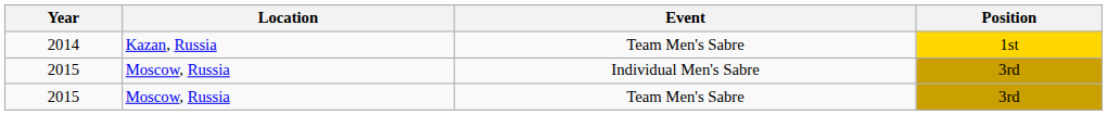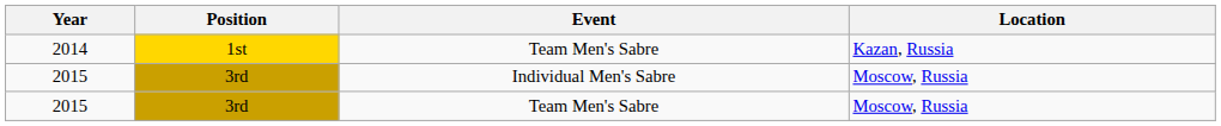 <table class="wikitable" width="50%" style="font-size:90%; text-align:center;">
 <tr>
 <th>Year</th>
+<th>Position</th>
+<th>Event</th>
 <th>Location</th>
-<th>Event</th>
-<th>Position</th>
 </tr>
 <tr>
 <td>2014</td>
+<td bgcolor="gold">1st</td>
+<td>Team Men's Sabre</td>
 <td rowspan="1" align="left"> <a href='#'>Kazan</a>, <a href='#'>Russia</a></td>
-<td>Team Men's Sabre</td>
-<td bgcolor="gold">1st</td>
 </tr>
 <tr>
 <td>2015</td>
+<td bgcolor="caramel">3rd</td>
+<td>Individual Men's Sabre</td>
 <td rowspan="1" align="left"> <a href='#'>Moscow</a>, <a href='#'>Russia</a></td>
-<td>Individual Men's Sabre</td>
-<td bgcolor="caramel">3rd</td>
 </tr>
 <tr>
 <td rowspan="1">2015</td>
+<td bgcolor="caramel">3rd</td>
+<td>Team Men's Sabre</td>
 <td rowspan="1" align="left"> <a href='#'>Moscow</a>, <a href='#'>Russia</a></td>
-<td>Team Men's Sabre</td>
-<td bgcolor="caramel">3rd</td>
 </tr>
 </table>
